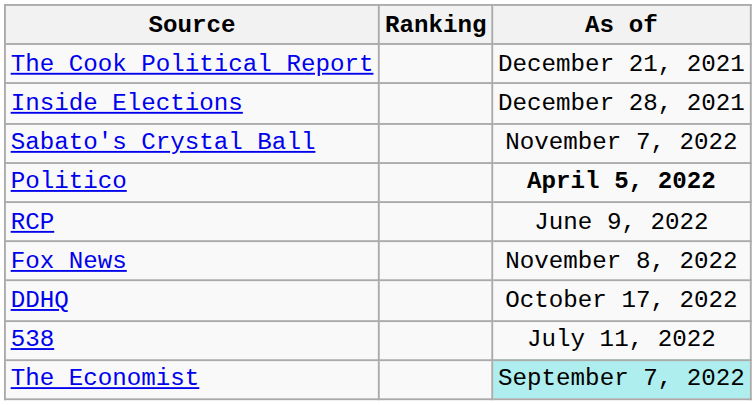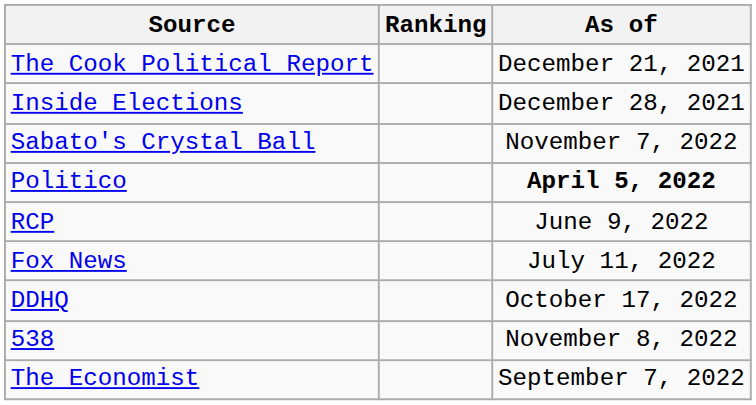 <table class="wikitable" style="text-align:center">
 <tr>
 <th>Source</th>
 <th>Ranking</th>
 <th>As of</th>
 </tr>
 <tr>
 <td align=left><a href='#'>The Cook Political Report</a></td>
 <td></td>
 <td>December 21, 2021</td>
 </tr>
 <tr>
 <td align=left><a href='#'>Inside Elections</a></td>
 <td></td>
 <td>December 28, 2021</td>
 </tr>
 <tr>
 <td align=left><a href='#'>Sabato's Crystal Ball</a></td>
 <td></td>
 <td>November 7, 2022</td>
 </tr>
 <tr>
 <td align=left><a href='#'>Politico</a></td>
 <td></td>
 <td><strong>April 5, 2022</strong></td>
 </tr>
 <tr>
 <td align="left"><a href='#'>RCP</a></td>
 <td></td>
 <td>June 9, 2022</td>
 </tr>
 <tr>
 <td align=left><a href='#'>Fox News</a></td>
 <td></td>
-<td>November 8, 2022</td>
+<td>July 11, 2022</td>
 </tr>
 <tr>
 <td align="left"><a href='#'>DDHQ</a></td>
 <td></td>
 <td>October 17, 2022</td>
 </tr>
 <tr>
 <td align="left"><a href='#'>538</a></td>
 <td></td>
-<td>July 11, 2022</td>
+<td>November 8, 2022</td>
 </tr>
 <tr>
 <td align="left"><a href='#'>The Economist</a></td>
 <td></td>
-<td style="background: paleturquoise;">September 7, 2022</td>
+<td>September 7, 2022</td>
 </tr>
 </table>
